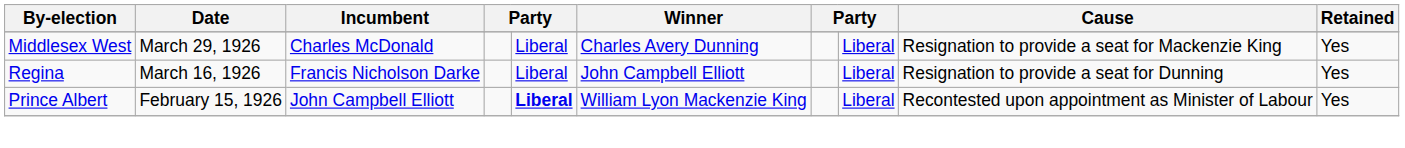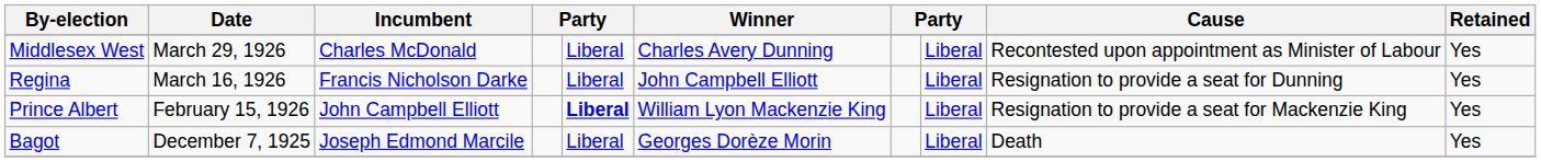 <table class="wikitable">
 <tr>
 <th>By-election</th>
 <th>Date</th>
 <th>Incumbent</th>
 <th colspan=2>Party</th>
 <th>Winner</th>
 <th colspan=2>Party</th>
 <th>Cause</th>
 <th>Retained</th>
 </tr>
 <tr>
 </tr>
 <tr>
 <td><a href='#'>Middlesex West</a></td>
 <td>March 29, 1926</td>
 <td><a href='#'>Charles McDonald</a></td>
 <td>    </td>
 <td><a href='#'>Liberal</a></td>
 <td><a href='#'>Charles Avery Dunning</a></td>
 <td>    </td>
 <td><a href='#'>Liberal</a></td>
-<td>Resignation to provide a seat for Mackenzie King</td>
+<td>Recontested upon appointment as Minister of Labour</td>
 <td>Yes</td>
 </tr>
 <tr>
 <td><a href='#'>Regina</a></td>
 <td>March 16, 1926</td>
 <td><a href='#'>Francis Nicholson Darke</a></td>
 <td>    </td>
 <td><a href='#'>Liberal</a></td>
 <td><a href='#'>John Campbell Elliott</a></td>
 <td>    </td>
 <td><a href='#'>Liberal</a></td>
 <td>Resignation to provide a seat for Dunning</td>
 <td>Yes</td>
 </tr>
 <tr>
 <td><a href='#'>Prince Albert</a></td>
 <td>February 15, 1926</td>
 <td><a href='#'>John Campbell Elliott</a></td>
 <td>    </td>
 <td><strong><a href='#'>Liberal</a></strong></td>
 <td><a href='#'>William Lyon Mackenzie King</a></td>
 <td>    </td>
 <td><a href='#'>Liberal</a></td>
-<td>Recontested upon appointment as Minister of Labour</td>
+<td>Resignation to provide a seat for Mackenzie King</td>
+<td>Yes</td>
+</tr>
+<tr>
+<td><a href='#'>Bagot</a></td>
+<td>December 7, 1925</td>
+<td><a href='#'>Joseph Edmond Marcile</a></td>
+<td>    </td>
+<td><a href='#'>Liberal</a></td>
+<td><a href='#'>Georges Dorèze Morin</a></td>
+<td>    </td>
+<td><a href='#'>Liberal</a></td>
+<td>Death</td>
 <td>Yes</td>
 </tr>
 <tr>
 </tr>
 </table>
